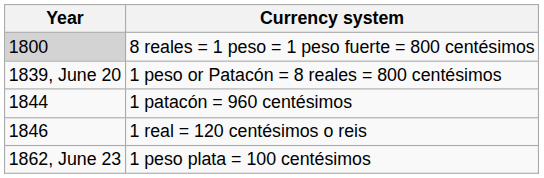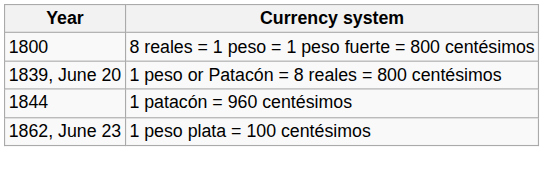 <table class="wikitable">
 <tr>
 <th>Year</th>
 <th>Currency system</th>
 </tr>
 <tr>
-<td style="background: lightgrey;">1800</td>
+<td>1800</td>
 <td>8 reales = 1 peso = 1 peso fuerte = 800 centésimos</td>
 </tr>
 <tr>
 <td>1839, June 20</td>
 <td>1 peso or Patacón = 8 reales = 800 centésimos</td>
 </tr>
 <tr>
 <td>1844</td>
 <td>1 patacón = 960 centésimos</td>
 </tr>
 <tr>
-<td>1846</td>
-<td>1 real = 120 centésimos o reis</td>
-</tr>
-<tr>
 <td>1862, June 23</td>
 <td>1 peso plata = 100 centésimos</td>
 </tr>
 </table>
